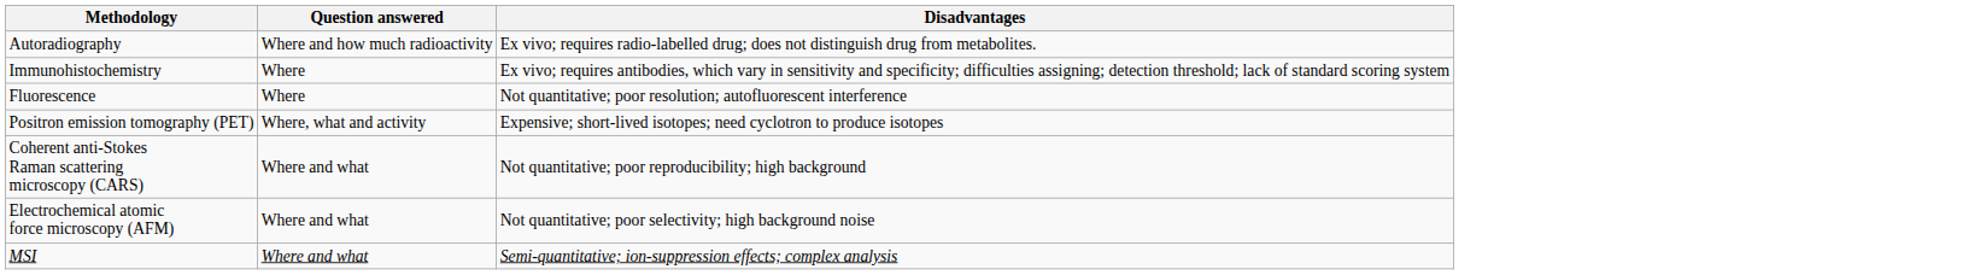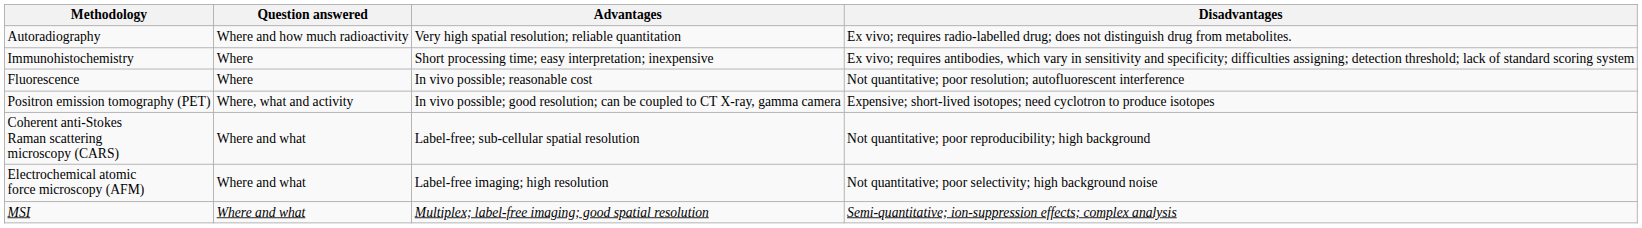 <table class="wikitable">
 <tr>
 <th>Methodology</th>
 <th>Question answered</th>
+<th>Advantages</th>
 <th>Disadvantages</th>
 </tr>
 <tr>
 <td>Autoradiography</td>
 <td>Where and how much radioactivity</td>
+<td>Very high spatial resolution; reliable quantitation</td>
 <td>Ex vivo; requires radio-labelled drug; does not distinguish drug from metabolites.</td>
 </tr>
 <tr>
 <td>Immunohistochemistry</td>
 <td>Where</td>
+<td>Short processing time; easy interpretation; inexpensive</td>
 <td>Ex vivo; requires antibodies, which vary in sensitivity and specificity; difficulties assigning; detection threshold; lack of standard scoring system</td>
 </tr>
 <tr>
 <td>Fluorescence</td>
 <td>Where</td>
+<td>In vivo possible; reasonable cost</td>
 <td>Not quantitative; poor resolution; autofluorescent interference</td>
 </tr>
 <tr>
 <td>Positron emission tomography (PET)</td>
 <td>Where, what and activity</td>
+<td>In vivo possible; good resolution; can be coupled to CT X-ray, gamma camera</td>
 <td>Expensive; short-lived isotopes; need cyclotron to produce isotopes</td>
 </tr>
 <tr>
 <td>Coherent anti-Stokes<br>Raman scattering<br>microscopy (CARS)</td>
 <td>Where and what</td>
+<td>Label-free; sub-cellular spatial resolution</td>
 <td>Not quantitative; poor reproducibility; high background</td>
 </tr>
 <tr>
 <td>Electrochemical atomic<br>force microscopy (AFM)</td>
 <td>Where and what</td>
+<td>Label-free imaging; high resolution</td>
 <td>Not quantitative; poor selectivity; high background noise</td>
 </tr>
 <tr>
 <td><em><u>MSI</u></em></td>
 <td><em><u>Where and what</u></em></td>
+<td><em><u>Multiplex; label-free imaging; good spatial resolution</u></em></td>
 <td><em><u>Semi-quantitative; ion-suppression effects; complex analysis</u></em></td>
 </tr>
 </table>
